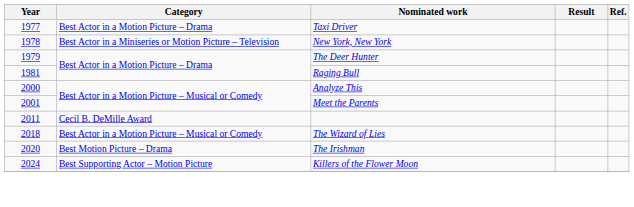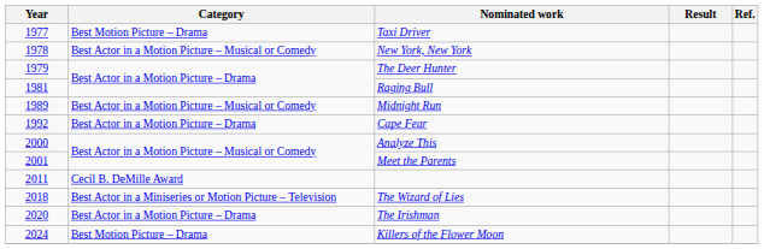 <table class=wikitable>
 <tr>
 <th scope="col" style="width:5em;">Year</th>
 <th scope="col" style="width:26em;">Category</th>
 <th scope="col" style="width:25em;">Nominated work</th>
 <th scope="col" style="width:5em;">Result</th>
 <th>Ref.</th>
 </tr>
 <tr>
 <td style="text-align:center;"><a href='#'>1977</a></td>
-<td><a href='#'>Best Actor in a Motion Picture – Drama</a></td>
+<td><a href='#'>Best Motion Picture – Drama</a></td>
 <td><em><a href='#'>Taxi Driver</a></em></td>
 <td></td>
 <td style="text-align:center;"></td>
 </tr>
 <tr>
 <td style="text-align:center;"><a href='#'>1978</a></td>
-<td><a href='#'>Best Actor in a Miniseries or Motion Picture – Television</a></td>
+<td><a href='#'>Best Actor in a Motion Picture – Musical or Comedy</a></td>
 <td><em><a href='#'>New York, New York</a></em></td>
 <td></td>
 <td style="text-align:center;"></td>
 </tr>
 <tr>
 <td style="text-align:center;"><a href='#'>1979</a></td>
 <td rowspan="2"><a href='#'>Best Actor in a Motion Picture – Drama</a></td>
 <td><em><a href='#'>The Deer Hunter</a></em></td>
 <td></td>
 <td style="text-align:center;"></td>
 </tr>
 <tr>
 <td style="text-align:center;"><a href='#'>1981</a></td>
 <td><em><a href='#'>Raging Bull</a></em></td>
+<td></td>
+<td style="text-align:center;"></td>
+</tr>
+<tr>
+<td style="text-align:center;"><a href='#'>1989</a></td>
+<td><a href='#'>Best Actor in a Motion Picture – Musical or Comedy</a></td>
+<td><em><a href='#'>Midnight Run</a></em></td>
+<td></td>
+<td style="text-align:center;"></td>
+</tr>
+<tr>
+<td style="text-align:center;"><a href='#'>1992</a></td>
+<td><a href='#'>Best Actor in a Motion Picture – Drama</a></td>
+<td><em><a href='#'>Cape Fear</a></em></td>
 <td></td>
 <td style="text-align:center;"></td>
 </tr>
 <tr>
 <td style="text-align:center;"><a href='#'>2000</a></td>
 <td rowspan="2"><a href='#'>Best Actor in a Motion Picture – Musical or Comedy</a></td>
 <td><em><a href='#'>Analyze This</a></em></td>
 <td></td>
 <td style="text-align:center;"></td>
 </tr>
 <tr>
 <td style="text-align:center;"><a href='#'>2001</a></td>
 <td><em><a href='#'>Meet the Parents</a></em></td>
 <td></td>
 <td style="text-align:center;"></td>
 </tr>
 <tr>
 <td style="text-align:center;"><a href='#'>2011</a></td>
 <td><a href='#'>Cecil B. DeMille Award</a></td>
 <td></td>
 <td></td>
 <td style="text-align:center;"></td>
 </tr>
 <tr>
 <td style="text-align:center;"><a href='#'>2018</a></td>
-<td><a href='#'>Best Actor in a Motion Picture – Musical or Comedy</a></td>
+<td><a href='#'>Best Actor in a Miniseries or Motion Picture – Television</a></td>
 <td><em><a href='#'>The Wizard of Lies</a></em></td>
 <td></td>
 <td style="text-align:center;"></td>
 </tr>
 <tr>
 <td style="text-align:center;"><a href='#'>2020</a></td>
-<td><a href='#'>Best Motion Picture – Drama</a></td>
+<td><a href='#'>Best Actor in a Motion Picture – Drama</a></td>
 <td><em><a href='#'>The Irishman</a></em></td>
 <td></td>
 <td style="text-align:center;"></td>
 </tr>
 <tr>
 <td style="text-align:center;"><a href='#'>2024</a></td>
-<td><a href='#'>Best Supporting Actor – Motion Picture</a></td>
+<td><a href='#'>Best Motion Picture – Drama</a></td>
 <td><em><a href='#'>Killers of the Flower Moon</a></em></td>
 <td></td>
 <td style="text-align:center;"></td>
 </tr>
 <tr>
 </tr>
 </table>
